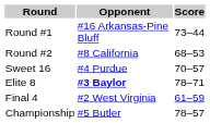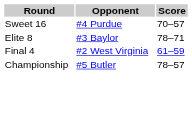 <table style="border:'1' 'solid' 'gray' " width="300" align="left">
 <tr>
 <th bgcolor="#cccccc">Round</th>
 <th bgcolor="#cccccc">Opponent</th>
 <th bgcolor="#cccccc">Score</th>
-</tr>
-<tr>
-<td>Round #1</td>
-<td><a href='#'>#16 Arkansas-Pine Bluff</a></td>
-<td>73–44</td>
-</tr>
-<tr>
-<td>Round #2</td>
-<td><a href='#'>#8 California</a></td>
-<td>68–53</td>
 </tr>
 <tr>
 <td>Sweet 16</td>
 <td><a href='#'>#4 Purdue</a></td>
 <td>70–57</td>
 </tr>
 <tr>
 <td>Elite 8</td>
-<td><strong><a href='#'>#3 Baylor</a></strong></td>
+<td><a href='#'>#3 Baylor</a></td>
 <td>78–71</td>
 </tr>
 <tr>
 <td>Final 4</td>
 <td><a href='#'>#2 West Virginia</a></td>
 <td><a href='#'>61–59</a></td>
 </tr>
 <tr>
 <td>Championship</td>
 <td><a href='#'>#5 Butler</a></td>
 <td>78–57</td>
 </tr>
 </table>
